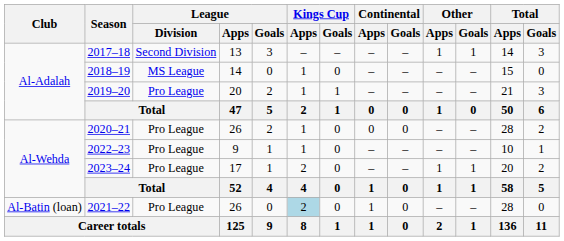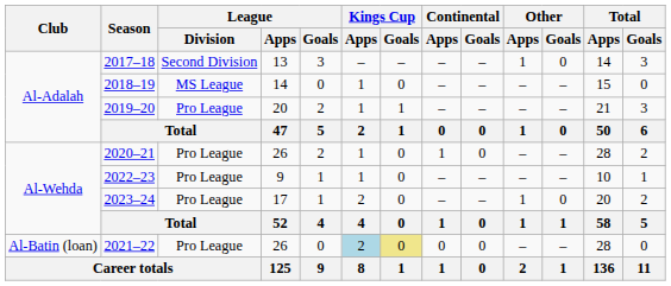 <table class="wikitable" style="text-align: center;">
 <tr>
 <th rowspan="2">Club</th>
 <th rowspan="2">Season</th>
 <th colspan="3">League</th>
 <th colspan="2"><a href='#'>Kings Cup</a></th>
 <th colspan="2">Continental</th>
 <th colspan="2">Other</th>
 <th colspan="2">Total</th>
 </tr>
 <tr>
 <th>Division</th>
 <th>Apps</th>
 <th>Goals</th>
 <th>Apps</th>
 <th>Goals</th>
 <th>Apps</th>
 <th>Goals</th>
 <th>Apps</th>
 <th>Goals</th>
 <th>Apps</th>
 <th>Goals</th>
 </tr>
 <tr>
 <td rowspan="4"><a href='#'>Al-Adalah</a></td>
 <td><a href='#'>2017–18</a></td>
 <td><a href='#'>Second Division</a></td>
 <td>13</td>
 <td>3</td>
 <td>–</td>
 <td>–</td>
 <td>–</td>
 <td>–</td>
 <td>1</td>
-<td>1</td>
+<td>0</td>
 <td>14</td>
 <td>3</td>
 </tr>
 <tr>
 <td><a href='#'>2018–19</a></td>
 <td><a href='#'>MS League</a></td>
 <td>14</td>
 <td>0</td>
 <td>1</td>
 <td>0</td>
 <td>–</td>
 <td>–</td>
 <td>–</td>
 <td>–</td>
 <td>15</td>
 <td>0</td>
 </tr>
 <tr>
 <td><a href='#'>2019–20</a></td>
 <td><a href='#'>Pro League</a></td>
 <td>20</td>
 <td>2</td>
 <td>1</td>
 <td>1</td>
 <td>–</td>
 <td>–</td>
 <td>–</td>
 <td>–</td>
 <td>21</td>
 <td>3</td>
 </tr>
 <tr>
 <th colspan=2>Total</th>
 <th>47</th>
 <th>5</th>
 <th>2</th>
 <th>1</th>
 <th>0</th>
 <th>0</th>
 <th>1</th>
 <th>0</th>
 <th>50</th>
 <th>6</th>
 </tr>
 <tr>
 <td rowspan="4"><a href='#'>Al-Wehda</a></td>
 <td><a href='#'>2020–21</a></td>
 <td>Pro League</td>
 <td>26</td>
 <td>2</td>
 <td>1</td>
 <td>0</td>
-<td>0</td>
+<td>1</td>
 <td>0</td>
 <td>–</td>
 <td>–</td>
 <td>28</td>
 <td>2</td>
 </tr>
 <tr>
 <td><a href='#'>2022–23</a></td>
 <td>Pro League</td>
 <td>9</td>
 <td>1</td>
 <td>1</td>
 <td>0</td>
 <td>–</td>
 <td>–</td>
 <td>–</td>
 <td>–</td>
 <td>10</td>
 <td>1</td>
 </tr>
 <tr>
 <td><a href='#'>2023–24</a></td>
 <td>Pro League</td>
 <td>17</td>
 <td>1</td>
 <td>2</td>
 <td>0</td>
 <td>–</td>
 <td>–</td>
 <td>1</td>
-<td>1</td>
+<td>0</td>
 <td>20</td>
 <td>2</td>
 </tr>
 <tr>
 <th colspan=2>Total</th>
 <th>52</th>
 <th>4</th>
 <th>4</th>
 <th>0</th>
 <th>1</th>
 <th>0</th>
 <th>1</th>
 <th>1</th>
 <th>58</th>
 <th>5</th>
 </tr>
 <tr>
 <td rowspan="1"><a href='#'>Al-Batin</a> (loan)</td>
 <td><a href='#'>2021–22</a></td>
 <td>Pro League</td>
 <td>26</td>
 <td>0</td>
 <td style="background: lightblue;">2</td>
+<td style="background: khaki;">0</td>
 <td>0</td>
-<td>1</td>
 <td>0</td>
 <td>–</td>
 <td>–</td>
 <td>28</td>
 <td>0</td>
 </tr>
 <tr>
 <th colspan=3>Career totals</th>
 <th>125</th>
 <th>9</th>
 <th>8</th>
 <th>1</th>
 <th>1</th>
 <th>0</th>
 <th>2</th>
 <th>1</th>
 <th>136</th>
 <th>11</th>
 </tr>
 </table>
